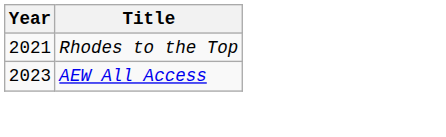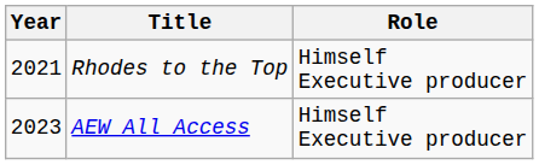 <table class="wikitable sortable">
 <tr>
 <th>Year</th>
 <th>Title</th>
+<th>Role</th>
 </tr>
 <tr>
 <td>2021</td>
 <td><em>Rhodes to the Top</em></td>
+<td>Himself<br>Executive producer</td>
 </tr>
 <tr>
 <td>2023</td>
 <td><em><a href='#'>AEW All Access</a></em></td>
+<td>Himself<br>Executive producer</td>
 </tr>
 </table>
